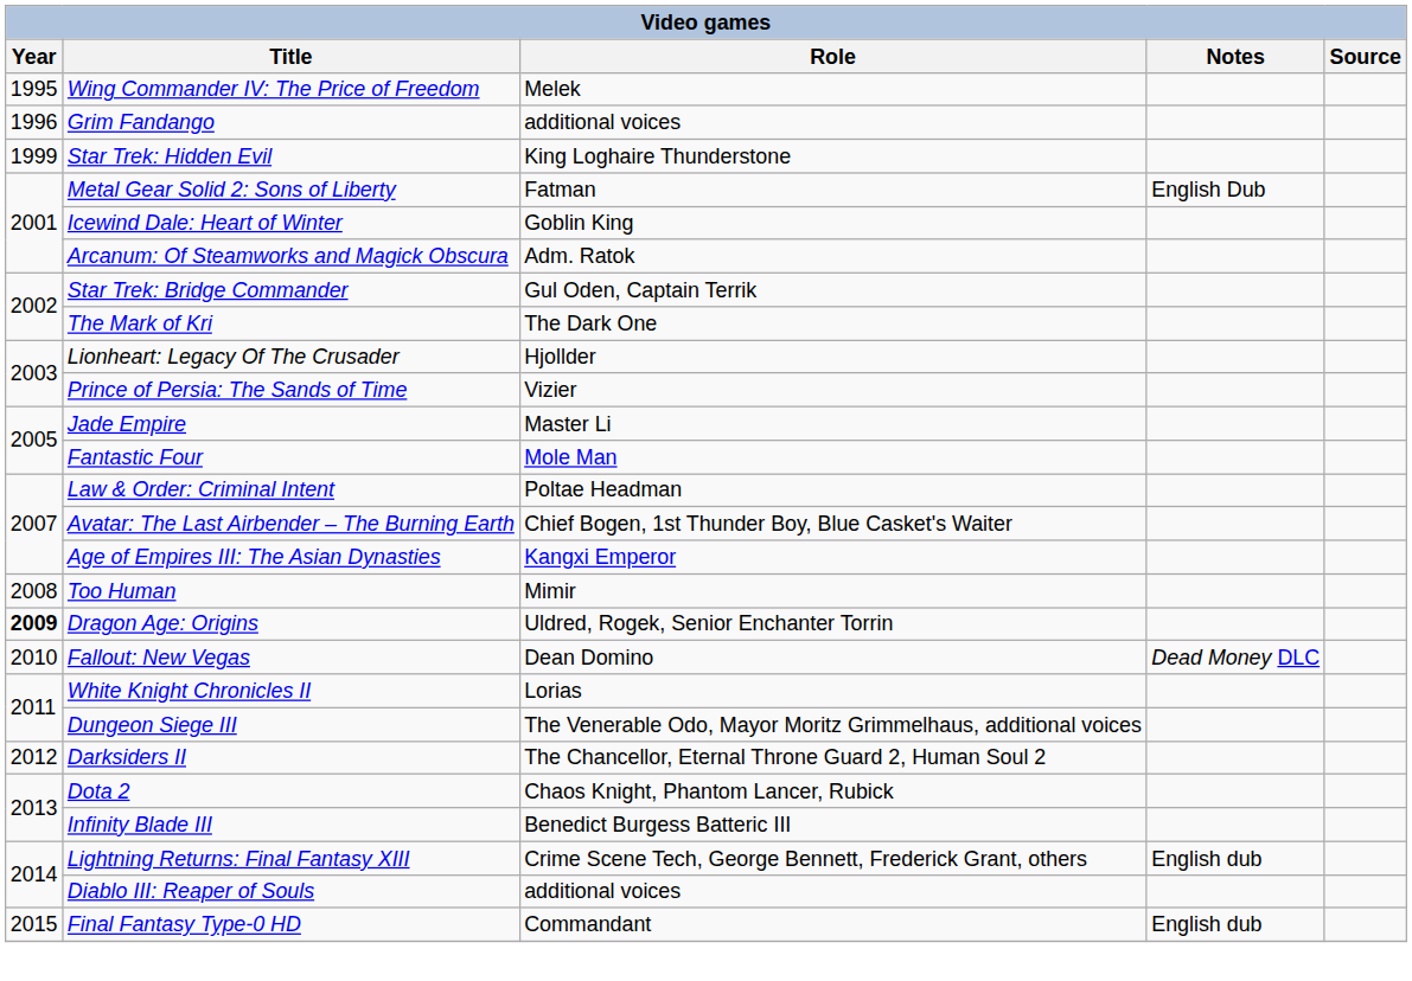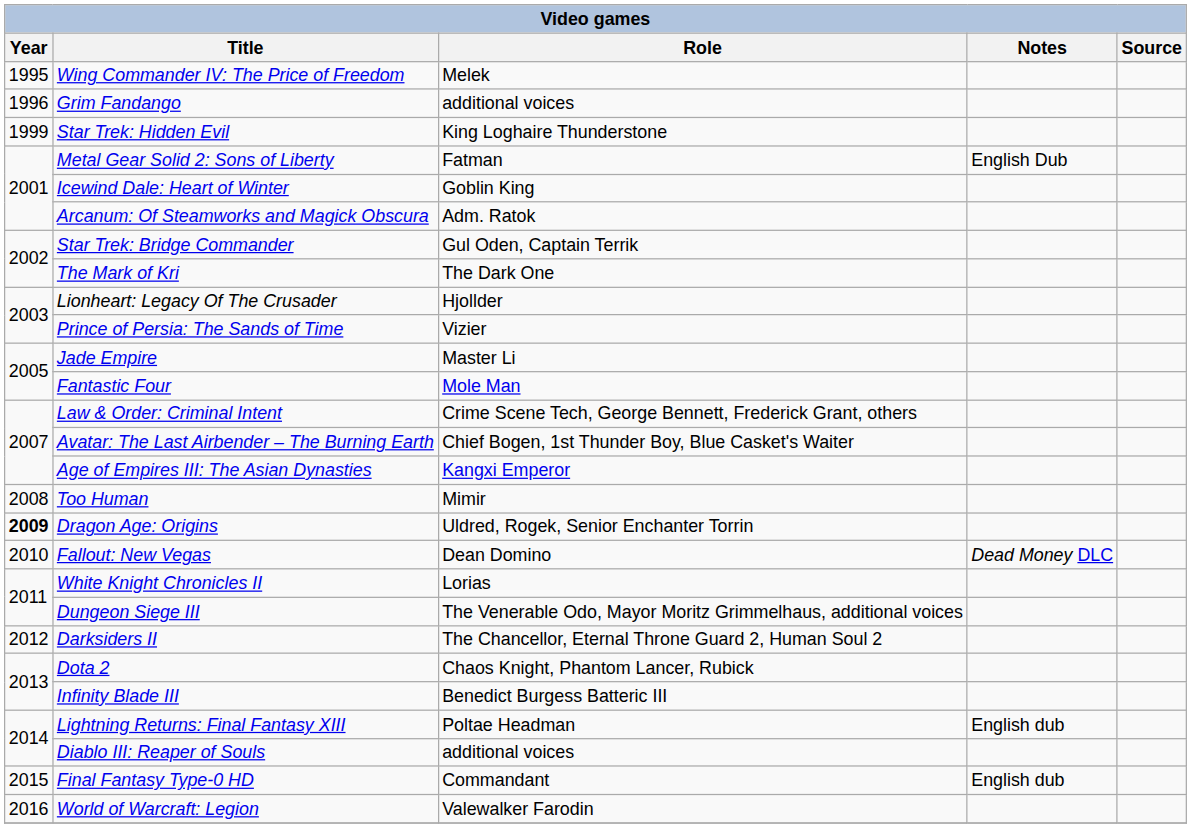 <table class="wikitable" style="font-size: 90%;">
 <tr>
 <th colspan="5" style="background: LightSteelBlue;">Video games</th>
 </tr>
 <tr>
 <th>Year</th>
 <th>Title</th>
 <th>Role</th>
 <th>Notes</th>
 <th>Source</th>
 </tr>
 <tr>
 <td>1995</td>
 <td><em><a href='#'>Wing Commander IV: The Price of Freedom</a></em></td>
 <td>Melek</td>
 <td></td>
 <td></td>
 </tr>
 <tr>
 <td>1996</td>
 <td><em><a href='#'>Grim Fandango</a></em></td>
 <td>additional voices</td>
 <td></td>
 <td></td>
 </tr>
 <tr>
 <td>1999</td>
 <td><em><a href='#'>Star Trek: Hidden Evil</a></em></td>
 <td>King Loghaire Thunderstone</td>
 <td></td>
 <td></td>
 </tr>
 <tr>
 <td rowspan="3">2001</td>
 <td><em><a href='#'>Metal Gear Solid 2: Sons of Liberty</a></em></td>
 <td>Fatman</td>
 <td>English Dub</td>
 <td></td>
 </tr>
 <tr>
 <td><em><a href='#'>Icewind Dale: Heart of Winter</a></em></td>
 <td>Goblin King</td>
 <td></td>
 <td></td>
 </tr>
 <tr>
 <td><em><a href='#'>Arcanum: Of Steamworks and Magick Obscura</a></em></td>
 <td>Adm. Ratok</td>
 <td></td>
 <td></td>
 </tr>
 <tr>
 <td rowspan="2">2002</td>
 <td><em><a href='#'>Star Trek: Bridge Commander</a></em></td>
 <td>Gul Oden, Captain Terrik</td>
 <td></td>
 <td></td>
 </tr>
 <tr>
 <td><em><a href='#'>The Mark of Kri</a></em></td>
 <td>The Dark One</td>
 <td></td>
 <td></td>
 </tr>
 <tr>
 <td rowspan="2">2003</td>
 <td><em>Lionheart: Legacy Of The Crusader</em></td>
 <td>Hjollder</td>
 <td></td>
 <td></td>
 </tr>
 <tr>
 <td><em><a href='#'>Prince of Persia: The Sands of Time</a></em></td>
 <td>Vizier</td>
 <td></td>
 <td></td>
 </tr>
 <tr>
 <td rowspan="2">2005</td>
 <td><em><a href='#'>Jade Empire</a></em></td>
 <td>Master Li</td>
 <td></td>
 <td></td>
 </tr>
 <tr>
 <td><em><a href='#'>Fantastic Four</a></em></td>
 <td><a href='#'>Mole Man</a></td>
 <td></td>
 <td></td>
 </tr>
 <tr>
 <td rowspan="3">2007</td>
 <td><em><a href='#'>Law & Order: Criminal Intent</a></em></td>
-<td>Poltae Headman</td>
+<td>Crime Scene Tech, George Bennett, Frederick Grant, others</td>
 <td></td>
 <td></td>
 </tr>
 <tr>
 <td><em><a href='#'>Avatar: The Last Airbender – The Burning Earth</a></em></td>
 <td>Chief Bogen, 1st Thunder Boy, Blue Casket's Waiter</td>
 <td></td>
 <td></td>
 </tr>
 <tr>
 <td><em><a href='#'>Age of Empires III: The Asian Dynasties</a></em></td>
 <td><a href='#'>Kangxi Emperor</a></td>
 <td></td>
 <td></td>
 </tr>
 <tr>
 <td>2008</td>
 <td><em><a href='#'>Too Human</a></em></td>
 <td>Mimir</td>
 <td></td>
 <td></td>
 </tr>
 <tr>
 <td><strong>2009</strong></td>
 <td><em><a href='#'>Dragon Age: Origins</a></em></td>
 <td>Uldred, Rogek, Senior Enchanter Torrin</td>
 <td></td>
 <td></td>
 </tr>
 <tr>
 <td>2010</td>
 <td><em><a href='#'>Fallout: New Vegas</a></em></td>
 <td>Dean Domino</td>
 <td><em>Dead Money</em> <a href='#'>DLC</a></td>
 <td></td>
 </tr>
 <tr>
 <td rowspan="2">2011</td>
 <td><em><a href='#'>White Knight Chronicles II</a></em></td>
 <td>Lorias</td>
 <td></td>
 <td></td>
 </tr>
 <tr>
 <td><em><a href='#'>Dungeon Siege III</a></em></td>
 <td>The Venerable Odo, Mayor Moritz Grimmelhaus, additional voices</td>
 <td></td>
 <td></td>
 </tr>
 <tr>
 <td>2012</td>
 <td><em><a href='#'>Darksiders II</a></em></td>
 <td>The Chancellor, Eternal Throne Guard 2, Human Soul 2</td>
 <td></td>
 <td></td>
 </tr>
 <tr>
 <td rowspan="2">2013</td>
 <td><em><a href='#'>Dota 2</a></em></td>
 <td>Chaos Knight, Phantom Lancer, Rubick</td>
 <td></td>
 <td></td>
 </tr>
 <tr>
 <td><em><a href='#'>Infinity Blade III</a></em></td>
 <td>Benedict Burgess Batteric III</td>
 <td></td>
 <td></td>
 </tr>
 <tr>
 <td rowspan="2">2014</td>
 <td><em><a href='#'>Lightning Returns: Final Fantasy XIII</a></em></td>
-<td>Crime Scene Tech, George Bennett, Frederick Grant, others</td>
+<td>Poltae Headman</td>
 <td>English dub</td>
 <td></td>
 </tr>
 <tr>
 <td><em><a href='#'>Diablo III: Reaper of Souls</a></em></td>
 <td>additional voices</td>
 <td></td>
 <td></td>
 </tr>
 <tr>
 <td>2015</td>
 <td><em><a href='#'>Final Fantasy Type-0 HD</a></em></td>
 <td>Commandant</td>
 <td>English dub</td>
 <td></td>
 </tr>
 <tr>
+<td>2016</td>
+<td><em><a href='#'>World of Warcraft: Legion</a></em></td>
+<td>Valewalker Farodin</td>
+<td></td>
+<td></td>
+</tr>
+<tr>
 </tr>
 </table>
